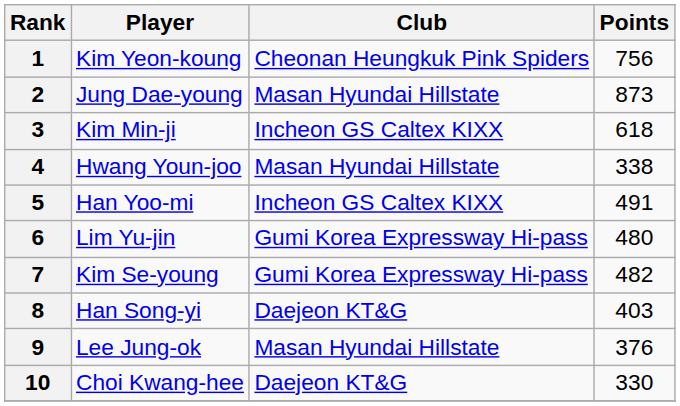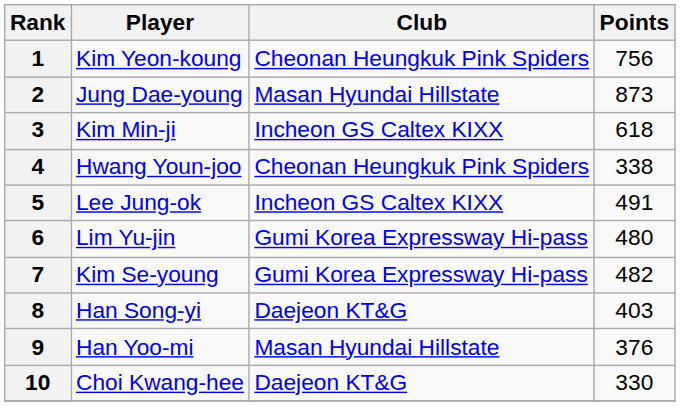 <table class=wikitable>
 <tr>
 <th>Rank</th>
 <th>Player</th>
 <th>Club</th>
 <th>Points</th>
 </tr>
 <tr>
 <th>1</th>
 <td> <a href='#'>Kim Yeon-koung</a></td>
 <td><a href='#'>Cheonan Heungkuk Pink Spiders</a></td>
 <td align=center>756</td>
 </tr>
 <tr>
 <th>2</th>
 <td> <a href='#'>Jung Dae-young</a></td>
 <td><a href='#'>Masan Hyundai Hillstate</a></td>
 <td align=center>873</td>
 </tr>
 <tr>
 <th>3</th>
 <td> <a href='#'>Kim Min-ji</a></td>
 <td><a href='#'>Incheon GS Caltex KIXX</a></td>
 <td align=center>618</td>
 </tr>
 <tr>
 <th>4</th>
 <td> <a href='#'>Hwang Youn-joo</a></td>
-<td><a href='#'>Masan Hyundai Hillstate</a></td>
+<td><a href='#'>Cheonan Heungkuk Pink Spiders</a></td>
 <td align=center>338</td>
 </tr>
 <tr>
 <th>5</th>
-<td> <a href='#'>Han Yoo-mi</a></td>
+<td> <a href='#'>Lee Jung-ok</a></td>
 <td><a href='#'>Incheon GS Caltex KIXX</a></td>
 <td align=center>491</td>
 </tr>
 <tr>
 <th>6</th>
 <td> <a href='#'>Lim Yu-jin</a></td>
 <td><a href='#'>Gumi Korea Expressway Hi-pass</a></td>
 <td align=center>480</td>
 </tr>
 <tr>
 <th>7</th>
 <td> <a href='#'>Kim Se-young</a></td>
 <td><a href='#'>Gumi Korea Expressway Hi-pass</a></td>
 <td align=center>482</td>
 </tr>
 <tr>
 <th>8</th>
 <td> <a href='#'>Han Song-yi</a></td>
 <td><a href='#'>Daejeon KT&G</a></td>
 <td align=center>403</td>
 </tr>
 <tr>
 <th>9</th>
-<td> <a href='#'>Lee Jung-ok</a></td>
+<td> <a href='#'>Han Yoo-mi</a></td>
 <td><a href='#'>Masan Hyundai Hillstate</a></td>
 <td align=center>376</td>
 </tr>
 <tr>
 <th>10</th>
 <td> <a href='#'>Choi Kwang-hee</a></td>
 <td><a href='#'>Daejeon KT&G</a></td>
 <td align=center>330</td>
 </tr>
 <tr>
 </tr>
 </table>
